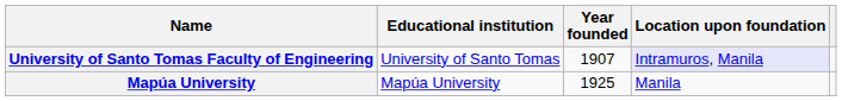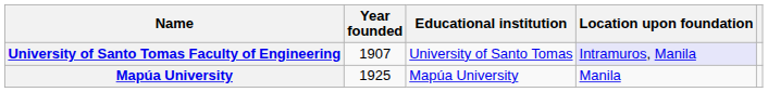 <table class="wikitable sortable plainrowheaders">
 <tr>
 <th scope="col">Name</th>
+<th scope="col">Year<br>founded</th>
 <th scope="col">Educational institution</th>
-<th scope="col">Year<br>founded</th>
 <th scope="col">Location upon foundation</th>
 <th scope="col" class="unsortable"></th>
 </tr>
 <tr>
 <th scope="row"><a href='#'>University of Santo Tomas Faculty of Engineering</a></th>
+<td style="text-align:center;">1907</td>
 <td><a href='#'>University of Santo Tomas</a></td>
-<td style="text-align:center;">1907</td>
 <td style="background: lavender;"><a href='#'>Intramuros</a>, <a href='#'>Manila</a></td>
 <td style="text-align:center;"></td>
 </tr>
 <tr>
 <th scope="row"><a href='#'>Mapúa University</a></th>
+<td style="text-align:center;">1925</td>
 <td><a href='#'>Mapúa University</a></td>
-<td style="text-align:center;">1925</td>
 <td><a href='#'>Manila</a></td>
 <td style="text-align:center;"></td>
 </tr>
 </table>
